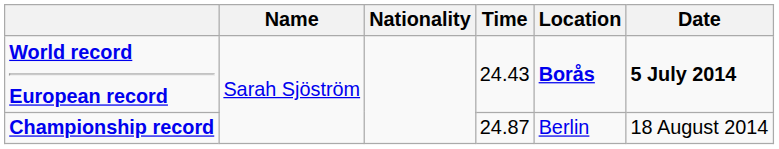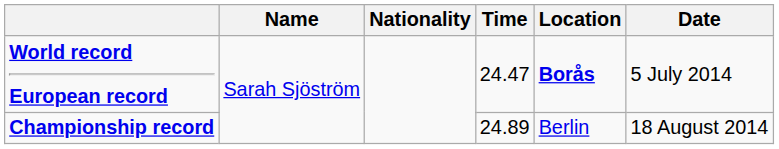 <table class=wikitable>
 <tr>
 <th></th>
 <th>Name</th>
 <th>Nationality</th>
 <th>Time</th>
 <th>Location</th>
 <th>Date</th>
 </tr>
 <tr>
 <td><strong><a href='#'>World record</a><hr><a href='#'>European record</a></strong></td>
 <td rowspan=2><a href='#'>Sarah Sjöström</a></td>
 <td rowspan=2></td>
-<td>24.43</td>
+<td>24.47</td>
 <td><strong><a href='#'>Borås</a></strong></td>
-<td><strong>5 July 2014</strong></td>
+<td>5 July 2014</td>
 </tr>
 <tr>
 <td><strong><a href='#'>Championship record</a></strong></td>
-<td>24.87</td>
+<td>24.89</td>
 <td><a href='#'>Berlin</a></td>
 <td>18 August 2014</td>
 </tr>
 </table>
